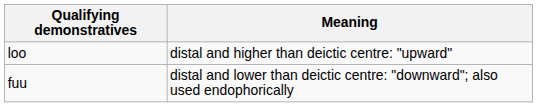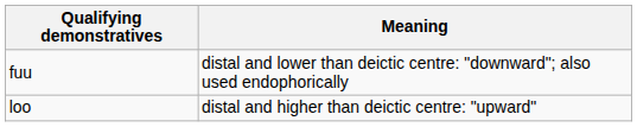 <table class="wikitable">
 <tr>
 <th>Qualifying demonstratives</th>
 <th>Meaning</th>
 </tr>
 <tr>
+<td>fuu</td>
+<td>distal and lower than deictic centre: "downward"; also used endophorically</td>
+</tr>
+<tr>
 <td>loo</td>
 <td>distal and higher than deictic centre: "upward"</td>
 </tr>
-<tr>
-<td>fuu</td>
-<td>distal and lower than deictic centre: "downward"; also used endophorically</td>
-</tr>
 </table>
